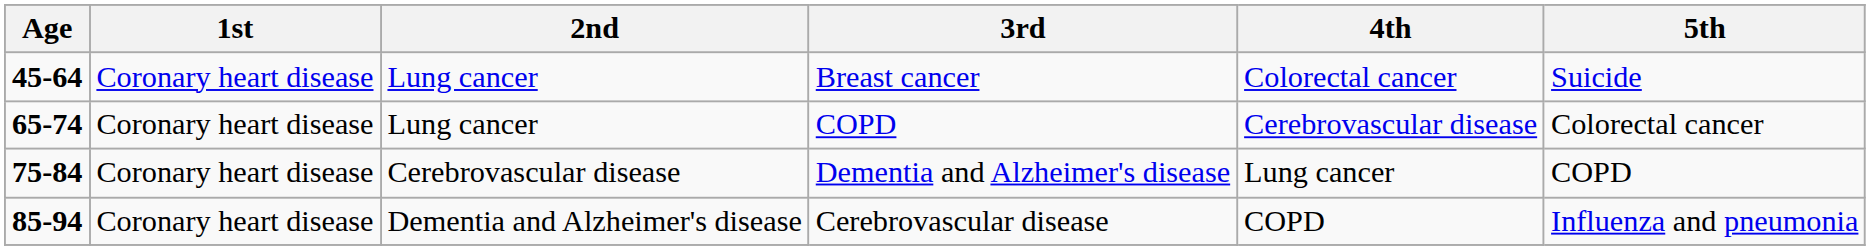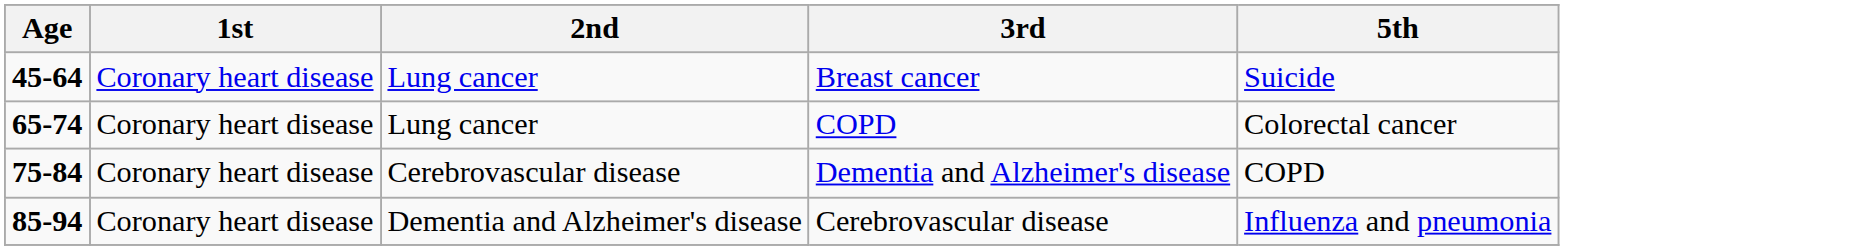 <table class="wikitable">
 <tr>
 <th>Age</th>
 <th>1st</th>
 <th>2nd</th>
 <th>3rd</th>
-<th>4th</th>
 <th>5th</th>
 </tr>
 <tr>
 <td><strong>45-64</strong></td>
 <td><a href='#'>Coronary heart disease</a></td>
 <td><a href='#'>Lung cancer</a></td>
 <td><a href='#'>Breast cancer</a></td>
-<td><a href='#'>Colorectal cancer</a></td>
 <td><a href='#'>Suicide</a></td>
 </tr>
 <tr>
 <td><strong>65-74</strong></td>
 <td>Coronary heart disease</td>
 <td>Lung cancer</td>
 <td><a href='#'>COPD</a></td>
-<td><a href='#'>Cerebrovascular disease</a></td>
 <td>Colorectal cancer</td>
 </tr>
 <tr>
 <td><strong>75-84</strong></td>
 <td>Coronary heart disease</td>
 <td>Cerebrovascular disease</td>
 <td><a href='#'>Dementia</a> and <a href='#'>Alzheimer's disease</a></td>
-<td>Lung cancer</td>
 <td>COPD</td>
 </tr>
 <tr>
 <td><strong>85-94</strong></td>
 <td>Coronary heart disease</td>
 <td>Dementia and Alzheimer's disease</td>
 <td>Cerebrovascular disease</td>
-<td>COPD</td>
 <td><a href='#'>Influenza</a> and <a href='#'>pneumonia</a></td>
 </tr>
 </table>
